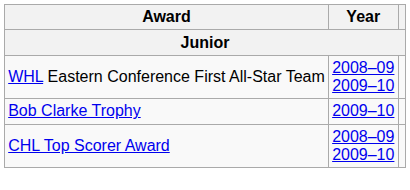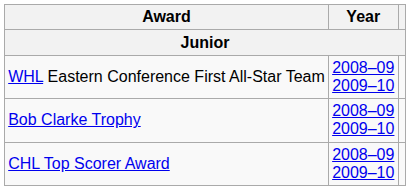 <table class="wikitable">
 <tr>
 <th>Award</th>
 <th>Year</th>
 <th></th>
 </tr>
 <tr>
 <th colspan="3">Junior</th>
 </tr>
 <tr>
 <td><a href='#'>WHL</a> Eastern Conference First All-Star Team</td>
 <td><a href='#'>2008–09</a><br><a href='#'>2009–10</a></td>
 <td><br></td>
 </tr>
 <tr>
 <td><a href='#'>Bob Clarke Trophy</a></td>
-<td><a href='#'>2009–10</a></td>
+<td><a href='#'>2008–09</a><br><a href='#'>2009–10</a></td>
 <td></td>
 </tr>
 <tr>
 <td><a href='#'>CHL Top Scorer Award</a></td>
 <td><a href='#'>2008–09</a><br><a href='#'>2009–10</a></td>
 <td></td>
 </tr>
 </table>
